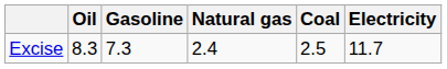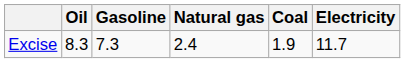 <table class="wikitable">
 <tr>
 <th></th>
 <th>Oil</th>
 <th>Gasoline</th>
 <th>Natural gas</th>
 <th>Coal</th>
 <th>Electricity</th>
 </tr>
 <tr>
 <td><a href='#'>Excise</a></td>
 <td>8.3</td>
 <td>7.3</td>
 <td>2.4</td>
-<td>2.5</td>
+<td>1.9</td>
 <td>11.7</td>
 </tr>
 </table>
